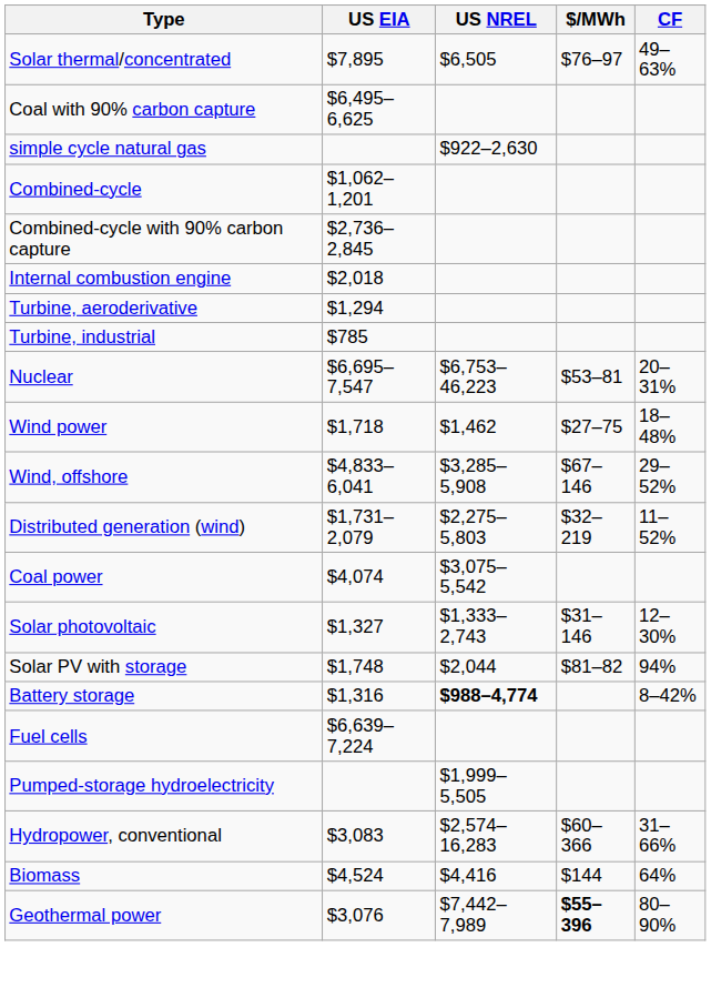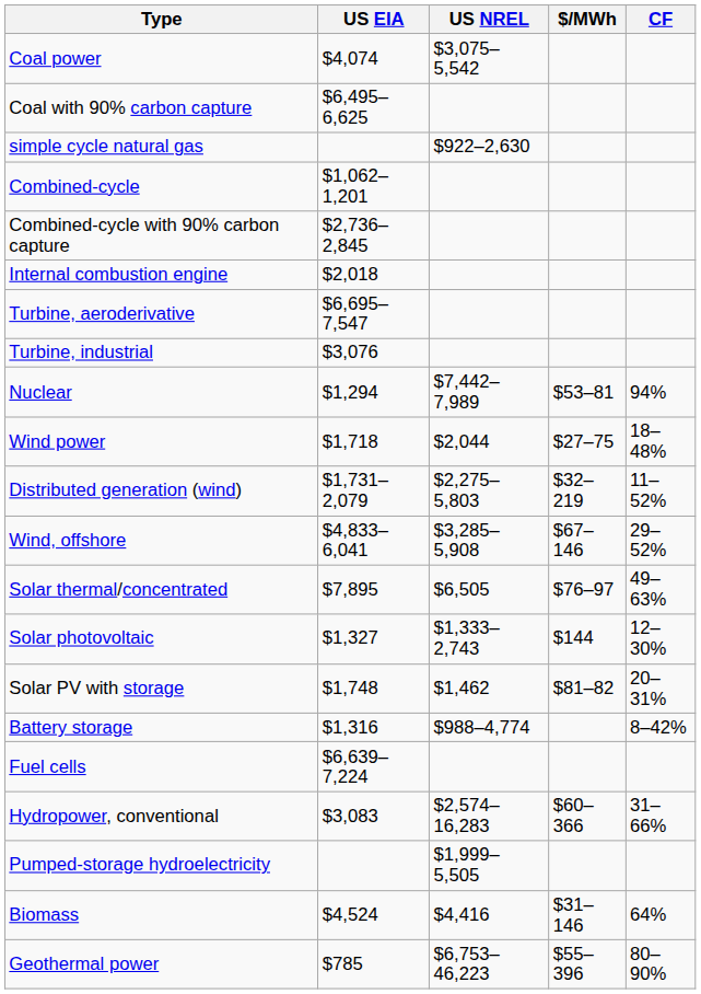 <table class="wikitable sortable">
 <tr>
 <th>Type</th>
 <th>US <a href='#'>EIA</a></th>
 <th>US <a href='#'>NREL</a></th>
 <th>$/MWh</th>
 <th><a href='#'>CF</a></th>
 </tr>
 <tr>
-<td><a href='#'>Solar thermal</a>/<a href='#'>concentrated</a></td>
-<td>$7,895</td>
-<td>$6,505</td>
-<td>$76–97</td>
-<td>49–63%</td>
+<td><a href='#'>Coal power</a></td>
+<td>$4,074</td>
+<td>$3,075–5,542</td>
+<td></td>
+<td></td>
 </tr>
 <tr>
 <td>Coal with 90% <a href='#'>carbon capture</a></td>
 <td>$6,495–6,625</td>
 <td></td>
 <td></td>
 <td></td>
 </tr>
 <tr>
 <td><a href='#'>simple cycle natural gas</a></td>
 <td></td>
 <td>$922–2,630</td>
 <td></td>
 <td></td>
 </tr>
 <tr>
 <td><a href='#'>Combined-cycle</a></td>
 <td>$1,062–1,201</td>
 <td></td>
 <td></td>
 <td></td>
 </tr>
 <tr>
 <td>Combined-cycle with 90% carbon capture</td>
 <td>$2,736–2,845</td>
 <td></td>
 <td></td>
 <td></td>
 </tr>
 <tr>
 <td><a href='#'>Internal combustion engine</a></td>
 <td>$2,018</td>
 <td></td>
 <td></td>
 <td></td>
 </tr>
 <tr>
 <td><a href='#'>Turbine, aeroderivative</a></td>
-<td>$1,294</td>
+<td>$6,695–7,547</td>
 <td></td>
 <td></td>
 <td></td>
 </tr>
 <tr>
 <td><a href='#'>Turbine, industrial</a></td>
-<td>$785</td>
+<td>$3,076</td>
 <td></td>
 <td></td>
 <td></td>
 </tr>
 <tr>
 <td><a href='#'>Nuclear</a></td>
-<td>$6,695–7,547</td>
-<td>$6,753–46,223</td>
+<td>$1,294</td>
+<td>$7,442–7,989</td>
 <td>$53–81</td>
-<td>20–31%</td>
+<td>94%</td>
 </tr>
 <tr>
 <td><a href='#'>Wind power</a></td>
 <td>$1,718</td>
-<td>$1,462</td>
+<td>$2,044</td>
 <td>$27–75</td>
 <td>18–48%</td>
+</tr>
+<tr>
+<td><a href='#'>Distributed generation</a> (<a href='#'>wind</a>)</td>
+<td>$1,731–2,079</td>
+<td>$2,275–5,803</td>
+<td>$32–219</td>
+<td>11–52%</td>
 </tr>
 <tr>
 <td><a href='#'>Wind, offshore</a></td>
 <td>$4,833–6,041</td>
 <td>$3,285–5,908</td>
 <td>$67–146</td>
 <td>29–52%</td>
 </tr>
 <tr>
-<td><a href='#'>Distributed generation</a> (<a href='#'>wind</a>)</td>
-<td>$1,731–2,079</td>
-<td>$2,275–5,803</td>
-<td>$32–219</td>
-<td>11–52%</td>
-</tr>
-<tr>
-<td><a href='#'>Coal power</a></td>
-<td>$4,074</td>
-<td>$3,075–5,542</td>
-<td></td>
-<td></td>
+<td><a href='#'>Solar thermal</a>/<a href='#'>concentrated</a></td>
+<td>$7,895</td>
+<td>$6,505</td>
+<td>$76–97</td>
+<td>49–63%</td>
 </tr>
 <tr>
 <td><a href='#'>Solar photovoltaic</a></td>
 <td>$1,327</td>
 <td>$1,333–2,743</td>
-<td>$31–146</td>
+<td>$144</td>
 <td>12–30%</td>
 </tr>
 <tr>
 <td>Solar PV with <a href='#'>storage</a></td>
 <td>$1,748</td>
-<td>$2,044</td>
+<td>$1,462</td>
 <td>$81–82</td>
-<td>94%</td>
+<td>20–31%</td>
 </tr>
 <tr>
 <td><a href='#'>Battery storage</a></td>
 <td>$1,316</td>
-<td><strong>$988–4,774</strong></td>
+<td>$988–4,774</td>
 <td></td>
 <td>8–42%</td>
 </tr>
 <tr>
 <td><a href='#'>Fuel cells</a></td>
 <td>$6,639–7,224</td>
 <td></td>
 <td></td>
 <td></td>
 </tr>
 <tr>
+<td><a href='#'>Hydropower</a>, conventional</td>
+<td>$3,083</td>
+<td>$2,574–16,283</td>
+<td>$60–366</td>
+<td>31–66%</td>
+</tr>
+<tr>
 <td><a href='#'>Pumped-storage hydroelectricity</a></td>
 <td></td>
 <td>$1,999–5,505</td>
 <td></td>
 <td></td>
 </tr>
 <tr>
-<td><a href='#'>Hydropower</a>, conventional</td>
-<td>$3,083</td>
-<td>$2,574–16,283</td>
-<td>$60–366</td>
-<td>31–66%</td>
-</tr>
-<tr>
 <td><a href='#'>Biomass</a></td>
 <td>$4,524</td>
 <td>$4,416</td>
-<td>$144</td>
+<td>$31–146</td>
 <td>64%</td>
 </tr>
 <tr>
 <td><a href='#'>Geothermal power</a></td>
-<td>$3,076</td>
-<td>$7,442–7,989</td>
-<td><strong>$55–396</strong></td>
+<td>$785</td>
+<td>$6,753–46,223</td>
+<td>$55–396</td>
 <td>80–90%</td>
 </tr>
 </table>
